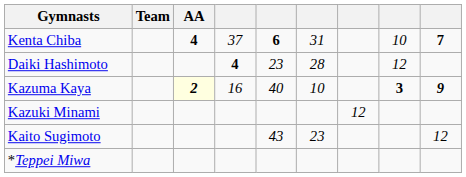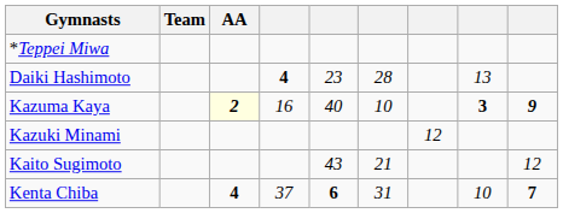 <table class="wikitable sortable collapsible autocollapse plainrowheaders" style="text-align:center; font-size:95%;">
 <tr>
 <th width=28% class=unsortable>Gymnasts</th>
 <th width=9% class=unsortable>Team</th>
 <th width=9% class=unsortable>AA</th>
 <th width=9% class=unsortable></th>
 <th width=9% class=unsortable></th>
 <th width=9% class=unsortable></th>
 <th width=9% class=unsortable></th>
 <th width=9% class=unsortable></th>
 <th width=9% class=unsortable></th>
 </tr>
 <tr>
-<td align=left><a href='#'>Kenta Chiba</a></td>
+<td align=left>*<em><a href='#'>Teppei Miwa</a></em></td>
 <td></td>
-<td><strong>4</strong></td>
-<td><em>37</em></td>
-<td><strong>6</strong></td>
-<td><em>31</em></td>
 <td></td>
-<td><em>10</em></td>
-<td><strong>7</strong></td>
+<td></td>
+<td></td>
+<td></td>
+<td></td>
+<td></td>
+<td></td>
 </tr>
 <tr>
 <td align=left><a href='#'>Daiki Hashimoto</a></td>
 <td></td>
 <td></td>
 <td><strong>4</strong></td>
 <td><em>23</em></td>
 <td><em>28</em></td>
 <td></td>
-<td><em>12</em></td>
+<td><em>13</em></td>
 <td></td>
 </tr>
 <tr>
 <td align=left><a href='#'>Kazuma Kaya</a></td>
 <td></td>
 <td style="background: lightyellow;"><strong><em>2</em></strong></td>
 <td><em>16</em></td>
 <td><em>40</em></td>
 <td><em>10</em></td>
 <td></td>
 <td><strong>3</strong></td>
 <td><strong><em>9</em></strong></td>
 </tr>
 <tr>
 <td align=left><a href='#'>Kazuki Minami</a></td>
 <td></td>
 <td></td>
 <td></td>
 <td></td>
 <td></td>
 <td><em>12</em></td>
 <td></td>
 <td></td>
 </tr>
 <tr>
 <td align=left><a href='#'>Kaito Sugimoto</a></td>
 <td></td>
 <td></td>
 <td></td>
 <td><em>43</em></td>
-<td><em>23</em></td>
+<td><em>21</em></td>
 <td></td>
 <td></td>
 <td><em>12</em></td>
 </tr>
 <tr>
-<td align=left>*<em><a href='#'>Teppei Miwa</a></em></td>
+<td align=left><a href='#'>Kenta Chiba</a></td>
 <td></td>
+<td><strong>4</strong></td>
+<td><em>37</em></td>
+<td><strong>6</strong></td>
+<td><em>31</em></td>
 <td></td>
-<td></td>
-<td></td>
-<td></td>
-<td></td>
-<td></td>
-<td></td>
+<td><em>10</em></td>
+<td><strong>7</strong></td>
 </tr>
 </table>
